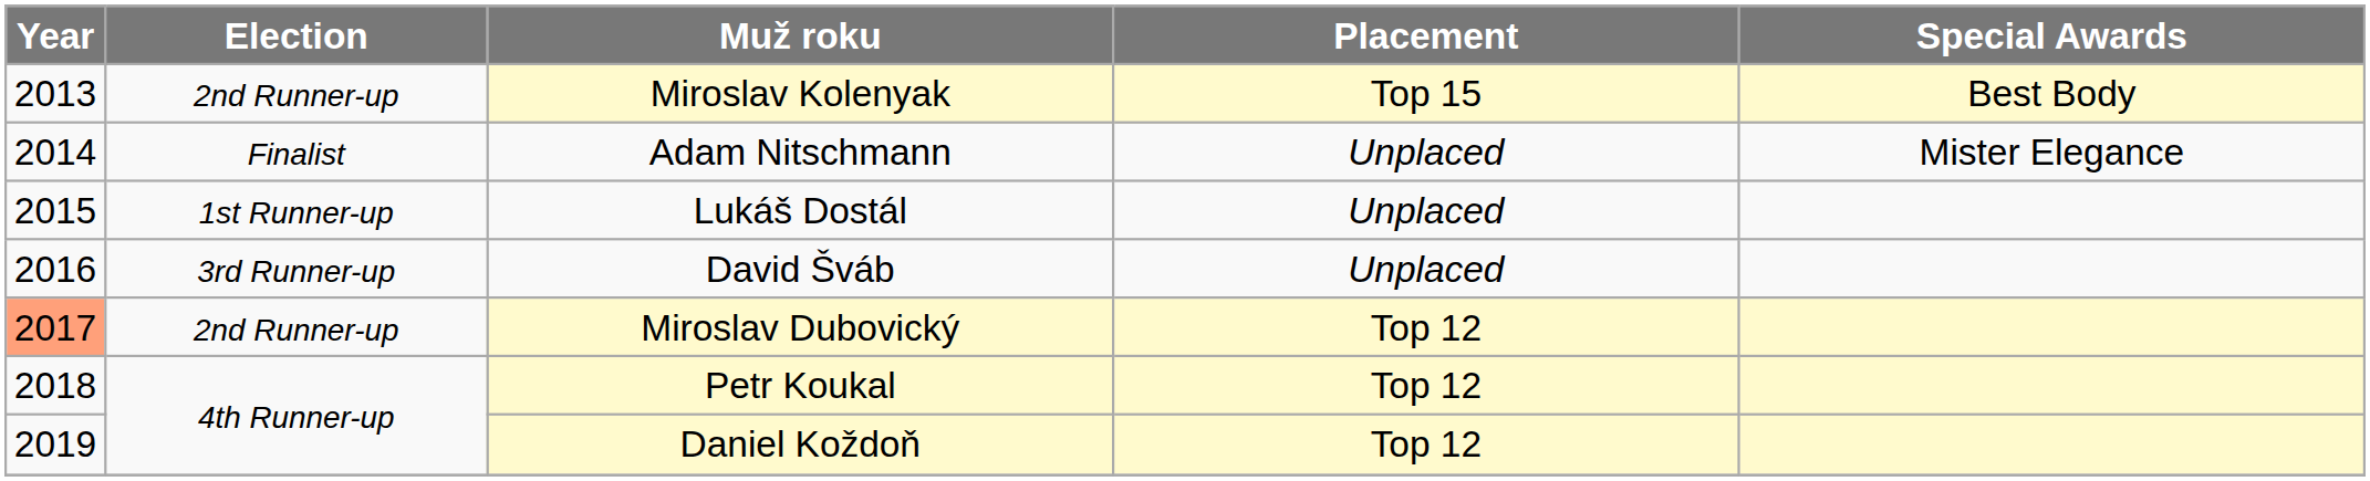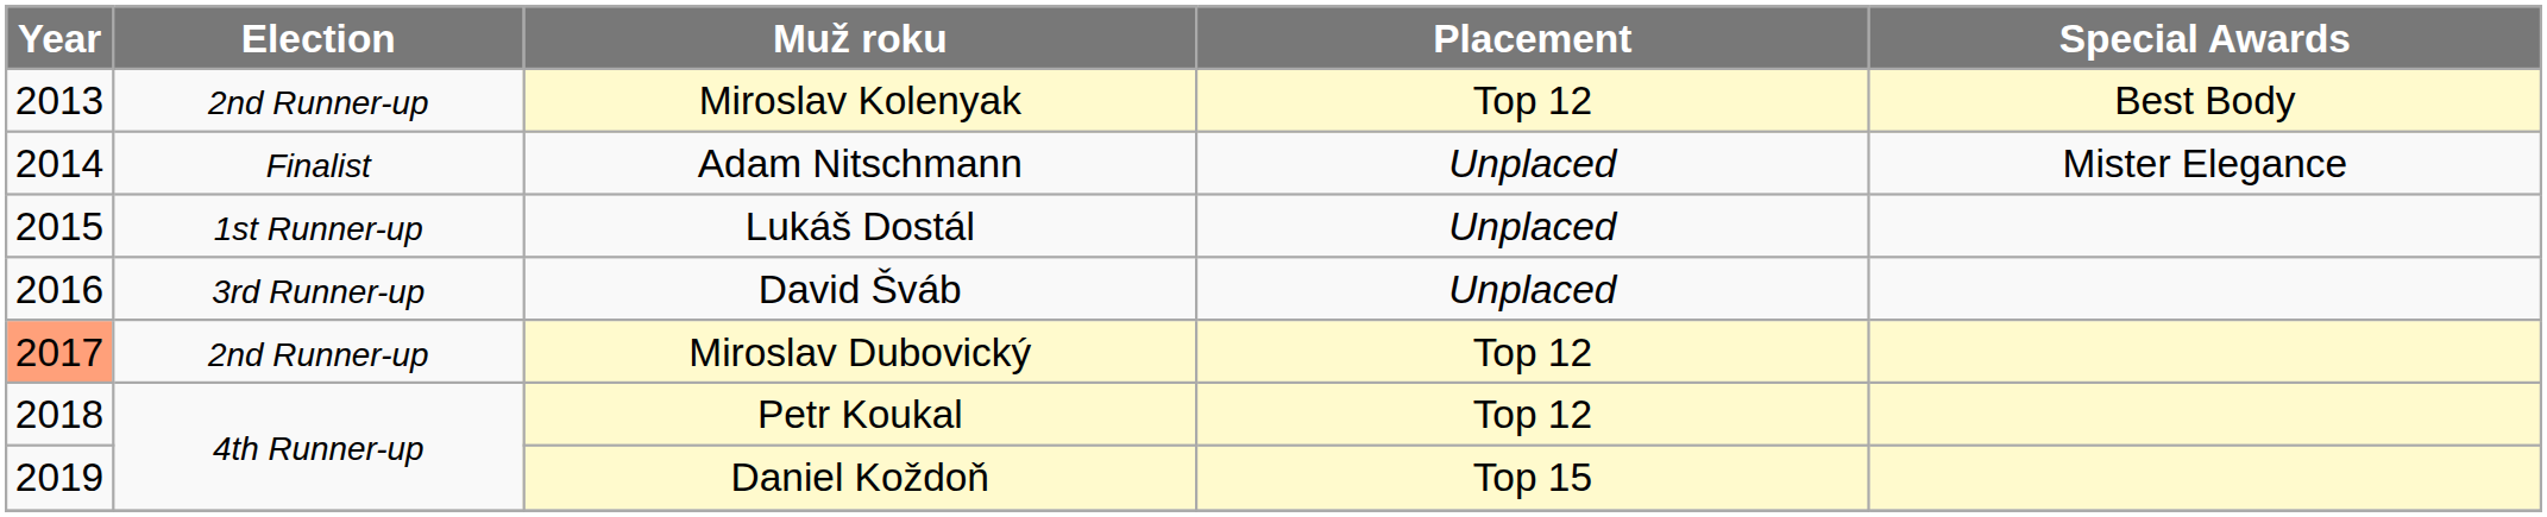 <table class="wikitable sortable" style="font-size: 95%; text-align:center">
 <tr>
 <th width="30" style="background-color:#787878;color:#FFFFFF;">Year</th>
 <th width="150" style="background-color:#787878;color:#FFFFFF;">Election</th>
 <th width="250" style="background-color:#787878;color:#FFFFFF;">Muž roku</th>
 <th width="250" style="background-color:#787878;color:#FFFFFF;">Placement</th>
 <th width="250" style="background-color:#787878;color:#FFFFFF;">Special Awards</th>
 </tr>
 <tr>
 <td>2013</td>
 <td><small><em>2nd Runner-up</em></small></td>
 <td style="background:#FFFACD;">Miroslav Kolenyak</td>
-<td style="background:#FFFACD;">Top 15</td>
+<td style="background:#FFFACD;">Top 12</td>
 <td style="background:#FFFACD;">Best Body</td>
 </tr>
 <tr>
 <td>2014</td>
 <td><small><em>Finalist</em></small></td>
 <td>Adam Nitschmann</td>
 <td><em>Unplaced</em></td>
 <td>Mister Elegance</td>
 </tr>
 <tr>
 <td>2015</td>
 <td><small><em>1st Runner-up</em></small></td>
 <td>Lukáš Dostál</td>
 <td><em>Unplaced</em></td>
 <td></td>
 </tr>
 <tr>
 <td>2016</td>
 <td><small><em>3rd Runner-up</em></small></td>
 <td>David Šváb</td>
 <td><em>Unplaced</em></td>
 <td></td>
 </tr>
 <tr>
 <td style="background: lightsalmon;">2017</td>
 <td><small><em>2nd Runner-up</em></small></td>
 <td style="background:#FFFACD;">Miroslav Dubovický</td>
 <td style="background:#FFFACD;">Top 12</td>
 <td style="background:#FFFACD;"></td>
 </tr>
 <tr>
 <td>2018</td>
 <td rowspan=2><small><em>4th Runner-up</em></small></td>
 <td style="background:#FFFACD;">Petr Koukal</td>
 <td style="background:#FFFACD;">Top 12</td>
 <td style="background:#FFFACD;"></td>
 </tr>
 <tr>
 <td>2019</td>
 <td style="background:#FFFACD;">Daniel Koždoň</td>
-<td style="background:#FFFACD;">Top 12</td>
+<td style="background:#FFFACD;">Top 15</td>
 <td style="background:#FFFACD;"></td>
 </tr>
 <tr>
 </tr>
 </table>
